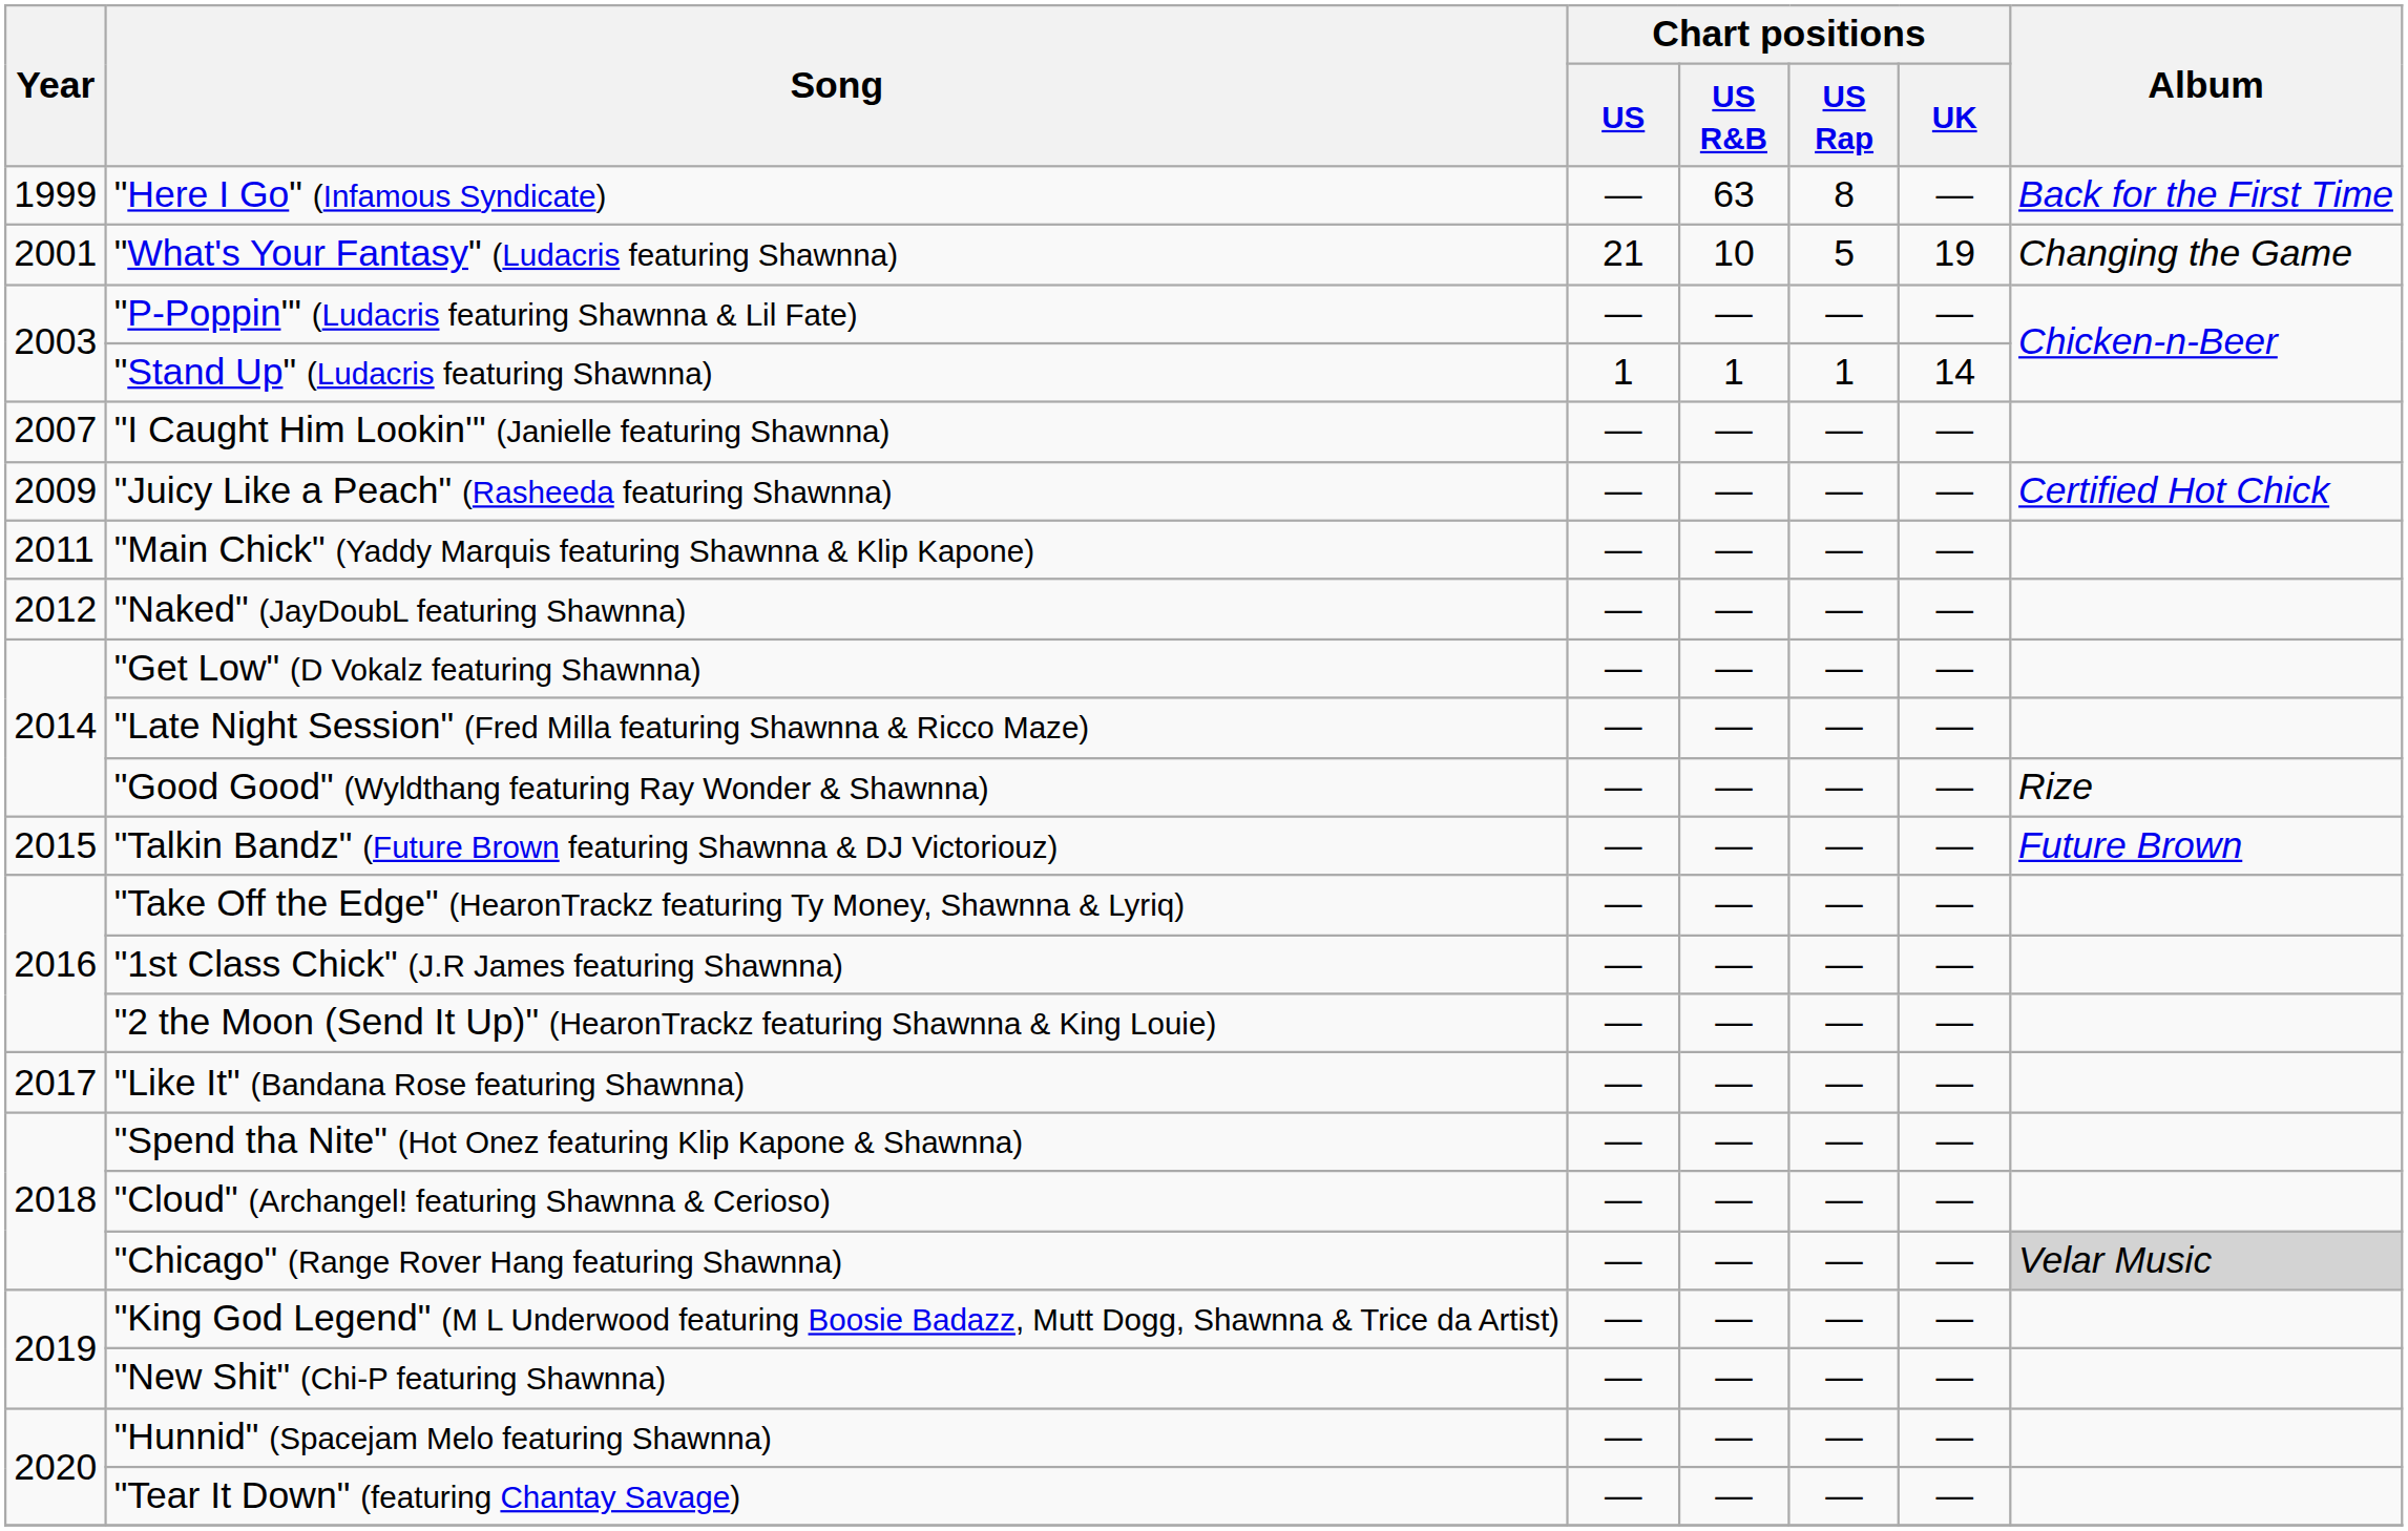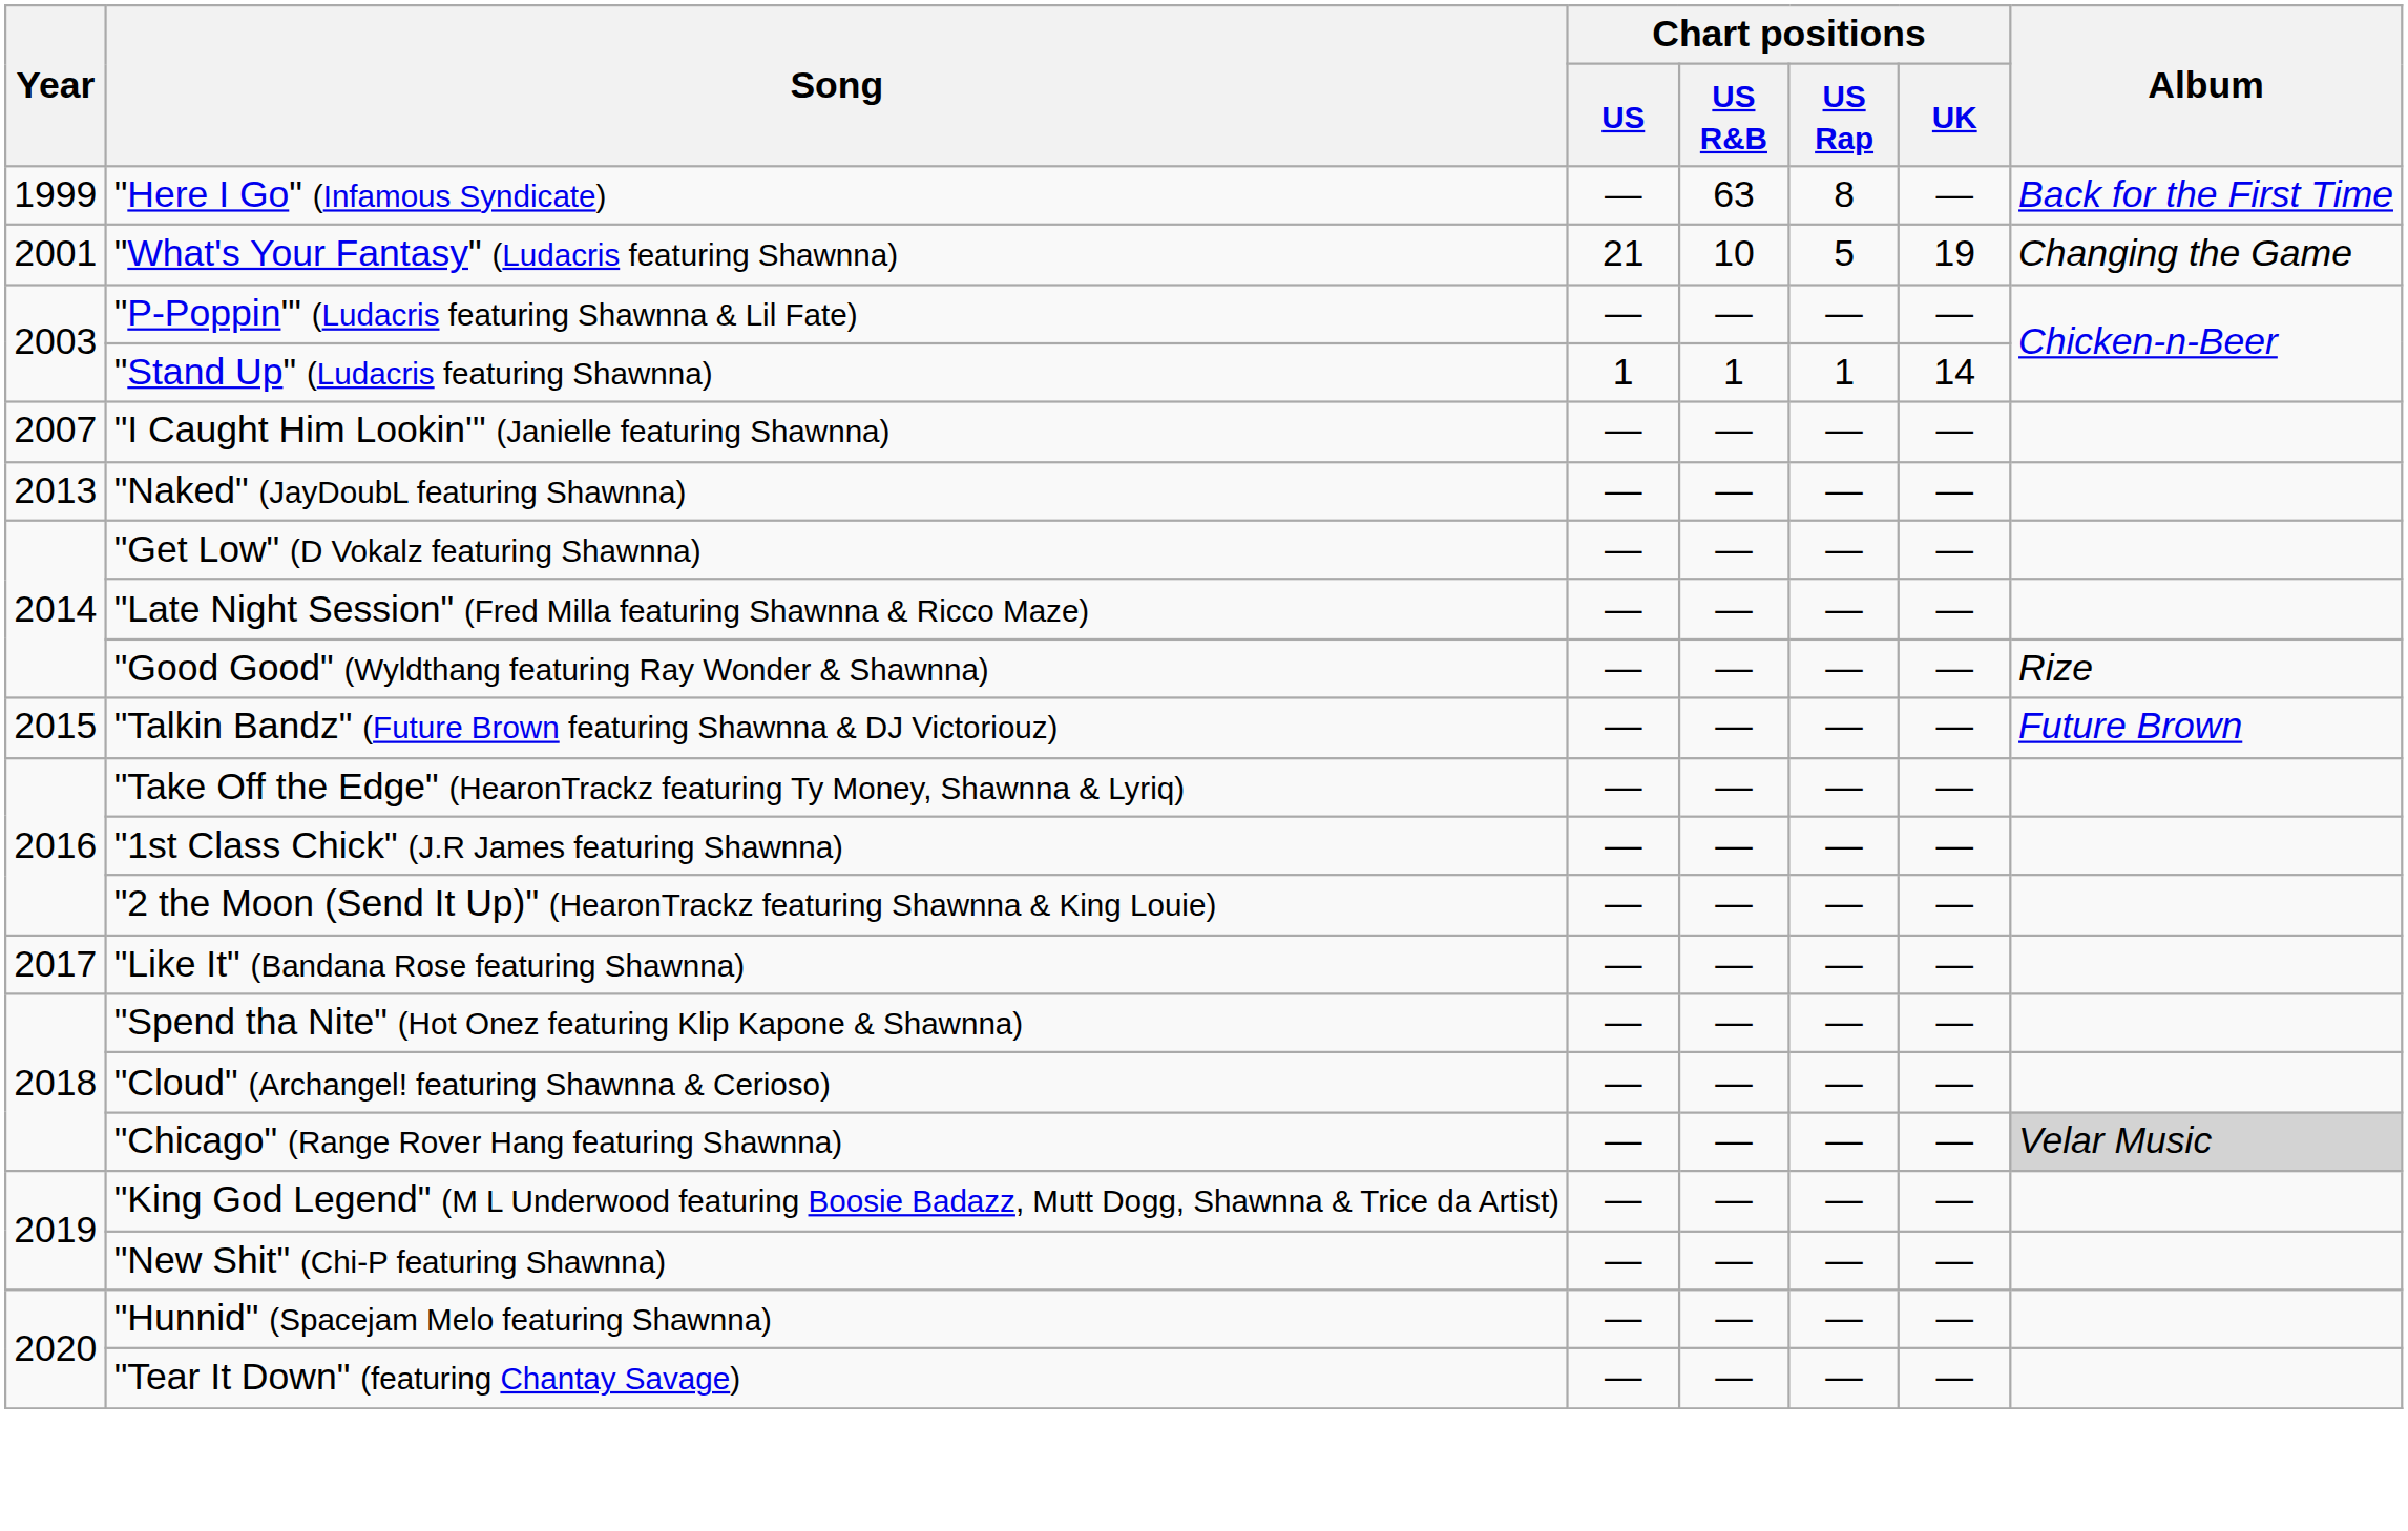 <table class="wikitable">
 <tr>
 <th rowspan="2">Year</th>
 <th rowspan="2">Song</th>
 <th colspan="4">Chart positions</th>
 <th rowspan="2">Album</th>
 </tr>
 <tr>
 <th width="40"><small><a href='#'>US</a></small></th>
 <th width="40"><small><a href='#'>US R&B</a></small></th>
 <th width="40"><small><a href='#'>US Rap</a></small></th>
 <th width="40"><small><a href='#'>UK</a></small></th>
 </tr>
 <tr>
 <td align="left">1999</td>
 <td align="left">"<a href='#'>Here I Go</a>" <small>(<a href='#'>Infamous Syndicate</a>)</small></td>
 <td style="text-align:center;">—</td>
 <td style="text-align:center;">63</td>
 <td style="text-align:center;">8</td>
 <td style="text-align:center;">—</td>
 <td style="text-align:left;"><em><a href='#'>Back for the First Time</a></em></td>
 </tr>
 <tr>
 <td align="left">2001</td>
 <td align="left">"<a href='#'>What's Your Fantasy</a>" <small>(<a href='#'>Ludacris</a> featuring Shawnna)</small></td>
 <td style="text-align:center;">21</td>
 <td style="text-align:center;">10</td>
 <td style="text-align:center;">5</td>
 <td style="text-align:center;">19</td>
 <td style="text-align:left;"><em>Changing the Game</em></td>
 </tr>
 <tr>
 <td style="text-align:left;" rowspan="2">2003</td>
 <td align="left">"<a href='#'>P-Poppin</a>'" <small>(<a href='#'>Ludacris</a> featuring Shawnna & Lil Fate)</small></td>
 <td style="text-align:center;">—</td>
 <td style="text-align:center;">—</td>
 <td style="text-align:center;">—</td>
 <td style="text-align:center;">—</td>
 <td rowspan="2"><em><a href='#'>Chicken-n-Beer</a></em></td>
 </tr>
 <tr>
 <td align="left">"<a href='#'>Stand Up</a>" <small>(<a href='#'>Ludacris</a> featuring Shawnna)</small></td>
 <td style="text-align:center;">1</td>
 <td style="text-align:center;">1</td>
 <td style="text-align:center;">1</td>
 <td style="text-align:center;">14</td>
 </tr>
 <tr>
 <td style="text-align:left;">2007</td>
 <td align="left">"I Caught Him Lookin'" <small>(Janielle featuring Shawnna)</small></td>
 <td style="text-align:center;">—</td>
 <td style="text-align:center;">—</td>
 <td style="text-align:center;">—</td>
 <td style="text-align:center;">—</td>
 <td></td>
 </tr>
 <tr>
-<td style="text-align:left;">2009</td>
-<td align="left">"Juicy Like a Peach" <small>(<a href='#'>Rasheeda</a> featuring Shawnna)</small></td>
-<td style="text-align:center;">—</td>
-<td style="text-align:center;">—</td>
-<td style="text-align:center;">—</td>
-<td style="text-align:center;">—</td>
-<td><em><a href='#'>Certified Hot Chick</a></em></td>
-</tr>
-<tr>
-<td style="text-align:left;">2011</td>
-<td align="left">"Main Chick" <small>(Yaddy Marquis featuring Shawnna & Klip Kapone)</small></td>
-<td style="text-align:center;">—</td>
-<td style="text-align:center;">—</td>
-<td style="text-align:center;">—</td>
-<td style="text-align:center;">—</td>
-<td></td>
-</tr>
-<tr>
-<td style="text-align:left;">2012</td>
+<td style="text-align:left;">2013</td>
 <td align="left">"Naked" <small>(JayDoubL featuring Shawnna)</small></td>
 <td style="text-align:center;">—</td>
 <td style="text-align:center;">—</td>
 <td style="text-align:center;">—</td>
 <td style="text-align:center;">—</td>
 <td></td>
 </tr>
 <tr>
 <td rowspan="3">2014</td>
 <td align="left">"Get Low" <small>(D Vokalz featuring Shawnna)</small></td>
 <td style="text-align:center;">—</td>
 <td style="text-align:center;">—</td>
 <td style="text-align:center;">—</td>
 <td style="text-align:center;">—</td>
 <td></td>
 </tr>
 <tr>
 <td align="left">"Late Night Session" <small>(Fred Milla featuring Shawnna & Ricco Maze)</small></td>
 <td style="text-align:center;">—</td>
 <td style="text-align:center;">—</td>
 <td style="text-align:center;">—</td>
 <td style="text-align:center;">—</td>
 <td></td>
 </tr>
 <tr>
 <td align="left">"Good Good" <small>(Wyldthang featuring Ray Wonder & Shawnna)</small></td>
 <td style="text-align:center;">—</td>
 <td style="text-align:center;">—</td>
 <td style="text-align:center;">—</td>
 <td style="text-align:center;">—</td>
 <td style="text-align:left;"><em>Rize</em></td>
 </tr>
 <tr>
 <td style="text-align:left;">2015</td>
 <td align="left">"Talkin Bandz" <small>(<a href='#'>Future Brown</a> featuring Shawnna & DJ Victoriouz)</small></td>
 <td style="text-align:center;">—</td>
 <td style="text-align:center;">—</td>
 <td style="text-align:center;">—</td>
 <td style="text-align:center;">—</td>
 <td style="text-align:left;"><em><a href='#'>Future Brown</a></em></td>
 </tr>
 <tr>
 <td rowspan="3">2016</td>
 <td align="left">"Take Off the Edge" <small>(HearonTrackz featuring Ty Money, Shawnna & Lyriq)</small></td>
 <td style="text-align:center;">—</td>
 <td style="text-align:center;">—</td>
 <td style="text-align:center;">—</td>
 <td style="text-align:center;">—</td>
 <td></td>
 </tr>
 <tr>
 <td align="left">"1st Class Chick" <small>(J.R James featuring Shawnna)</small></td>
 <td style="text-align:center;">—</td>
 <td style="text-align:center;">—</td>
 <td style="text-align:center;">—</td>
 <td style="text-align:center;">—</td>
 <td></td>
 </tr>
 <tr>
 <td align="left">"2 the Moon (Send It Up)" <small>(HearonTrackz featuring Shawnna & King Louie)</small></td>
 <td style="text-align:center;">—</td>
 <td style="text-align:center;">—</td>
 <td style="text-align:center;">—</td>
 <td style="text-align:center;">—</td>
 <td></td>
 </tr>
 <tr>
 <td style="text-align:left;">2017</td>
 <td align="left">"Like It" <small>(Bandana Rose featuring Shawnna)</small></td>
 <td style="text-align:center;">—</td>
 <td style="text-align:center;">—</td>
 <td style="text-align:center;">—</td>
 <td style="text-align:center;">—</td>
 <td></td>
 </tr>
 <tr>
 <td rowspan="3">2018</td>
 <td align="left">"Spend tha Nite" <small>(Hot Onez featuring Klip Kapone & Shawnna)</small></td>
 <td style="text-align:center;">—</td>
 <td style="text-align:center;">—</td>
 <td style="text-align:center;">—</td>
 <td style="text-align:center;">—</td>
 <td></td>
 </tr>
 <tr>
 <td align="left">"Cloud" <small>(Archangel! featuring Shawnna & Cerioso)</small></td>
 <td style="text-align:center;">—</td>
 <td style="text-align:center;">—</td>
 <td style="text-align:center;">—</td>
 <td style="text-align:center;">—</td>
 <td></td>
 </tr>
 <tr>
 <td align="left">"Chicago" <small>(Range Rover Hang featuring Shawnna)</small></td>
 <td style="text-align:center;">—</td>
 <td style="text-align:center;">—</td>
 <td style="text-align:center;">—</td>
 <td style="text-align:center;">—</td>
 <td style="background: lightgrey; text-align:left;"><em>Velar Music</em></td>
 </tr>
 <tr>
 <td rowspan="2" align="left">2019</td>
 <td align="left">"King God Legend" <small>(M L Underwood featuring <a href='#'>Boosie Badazz</a>, Mutt Dogg, Shawnna & Trice da Artist)</small></td>
 <td style="text-align:center;">—</td>
 <td style="text-align:center;">—</td>
 <td style="text-align:center;">—</td>
 <td style="text-align:center;">—</td>
 <td></td>
 </tr>
 <tr>
 <td align="left">"New Shit" <small>(Chi-P featuring Shawnna)</small></td>
 <td style="text-align:center;">—</td>
 <td style="text-align:center;">—</td>
 <td style="text-align:center;">—</td>
 <td style="text-align:center;">—</td>
 <td></td>
 </tr>
 <tr>
 <td rowspan="2" align="left">2020</td>
 <td align="left">"Hunnid" <small>(Spacejam Melo featuring Shawnna)</small></td>
 <td style="text-align:center;">—</td>
 <td style="text-align:center;">—</td>
 <td style="text-align:center;">—</td>
 <td style="text-align:center;">—</td>
 <td></td>
 </tr>
 <tr>
 <td align="left">"Tear It Down" <small>(featuring <a href='#'>Chantay Savage</a>)</small></td>
 <td style="text-align:center;">—</td>
 <td style="text-align:center;">—</td>
 <td style="text-align:center;">—</td>
 <td style="text-align:center;">—</td>
 <td></td>
 </tr>
 <tr>
 </tr>
 </table>
